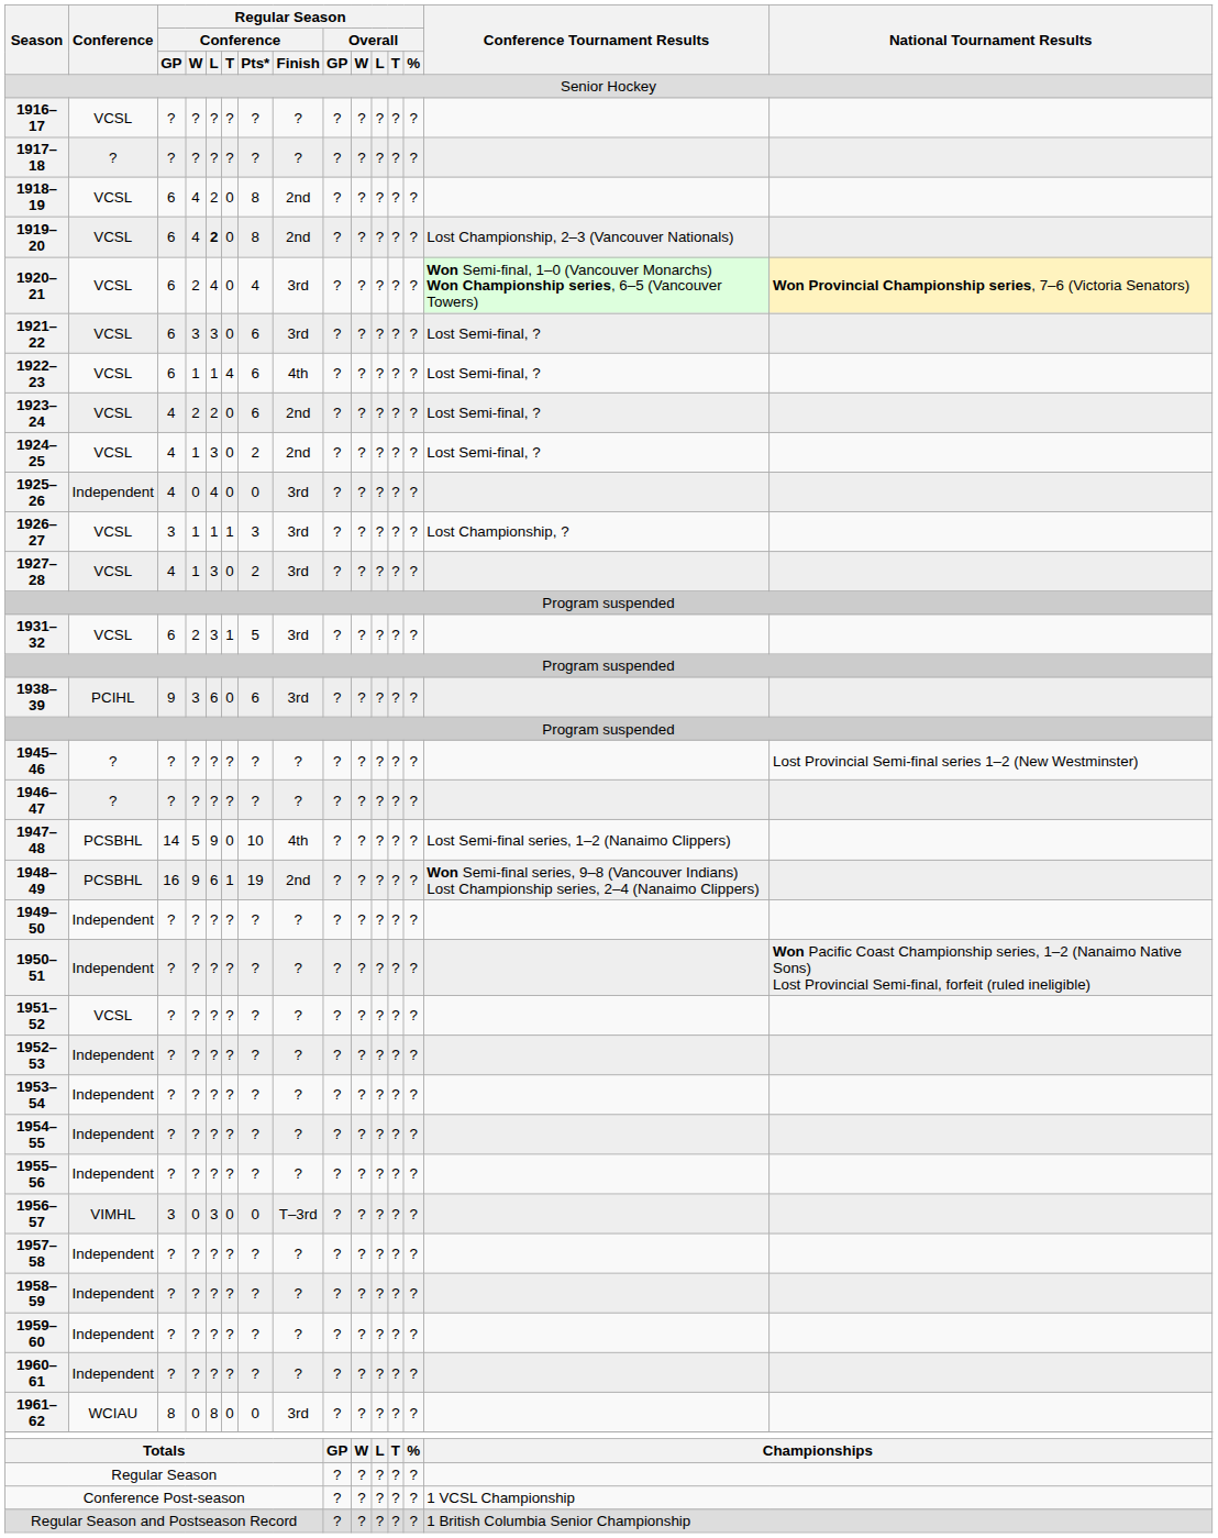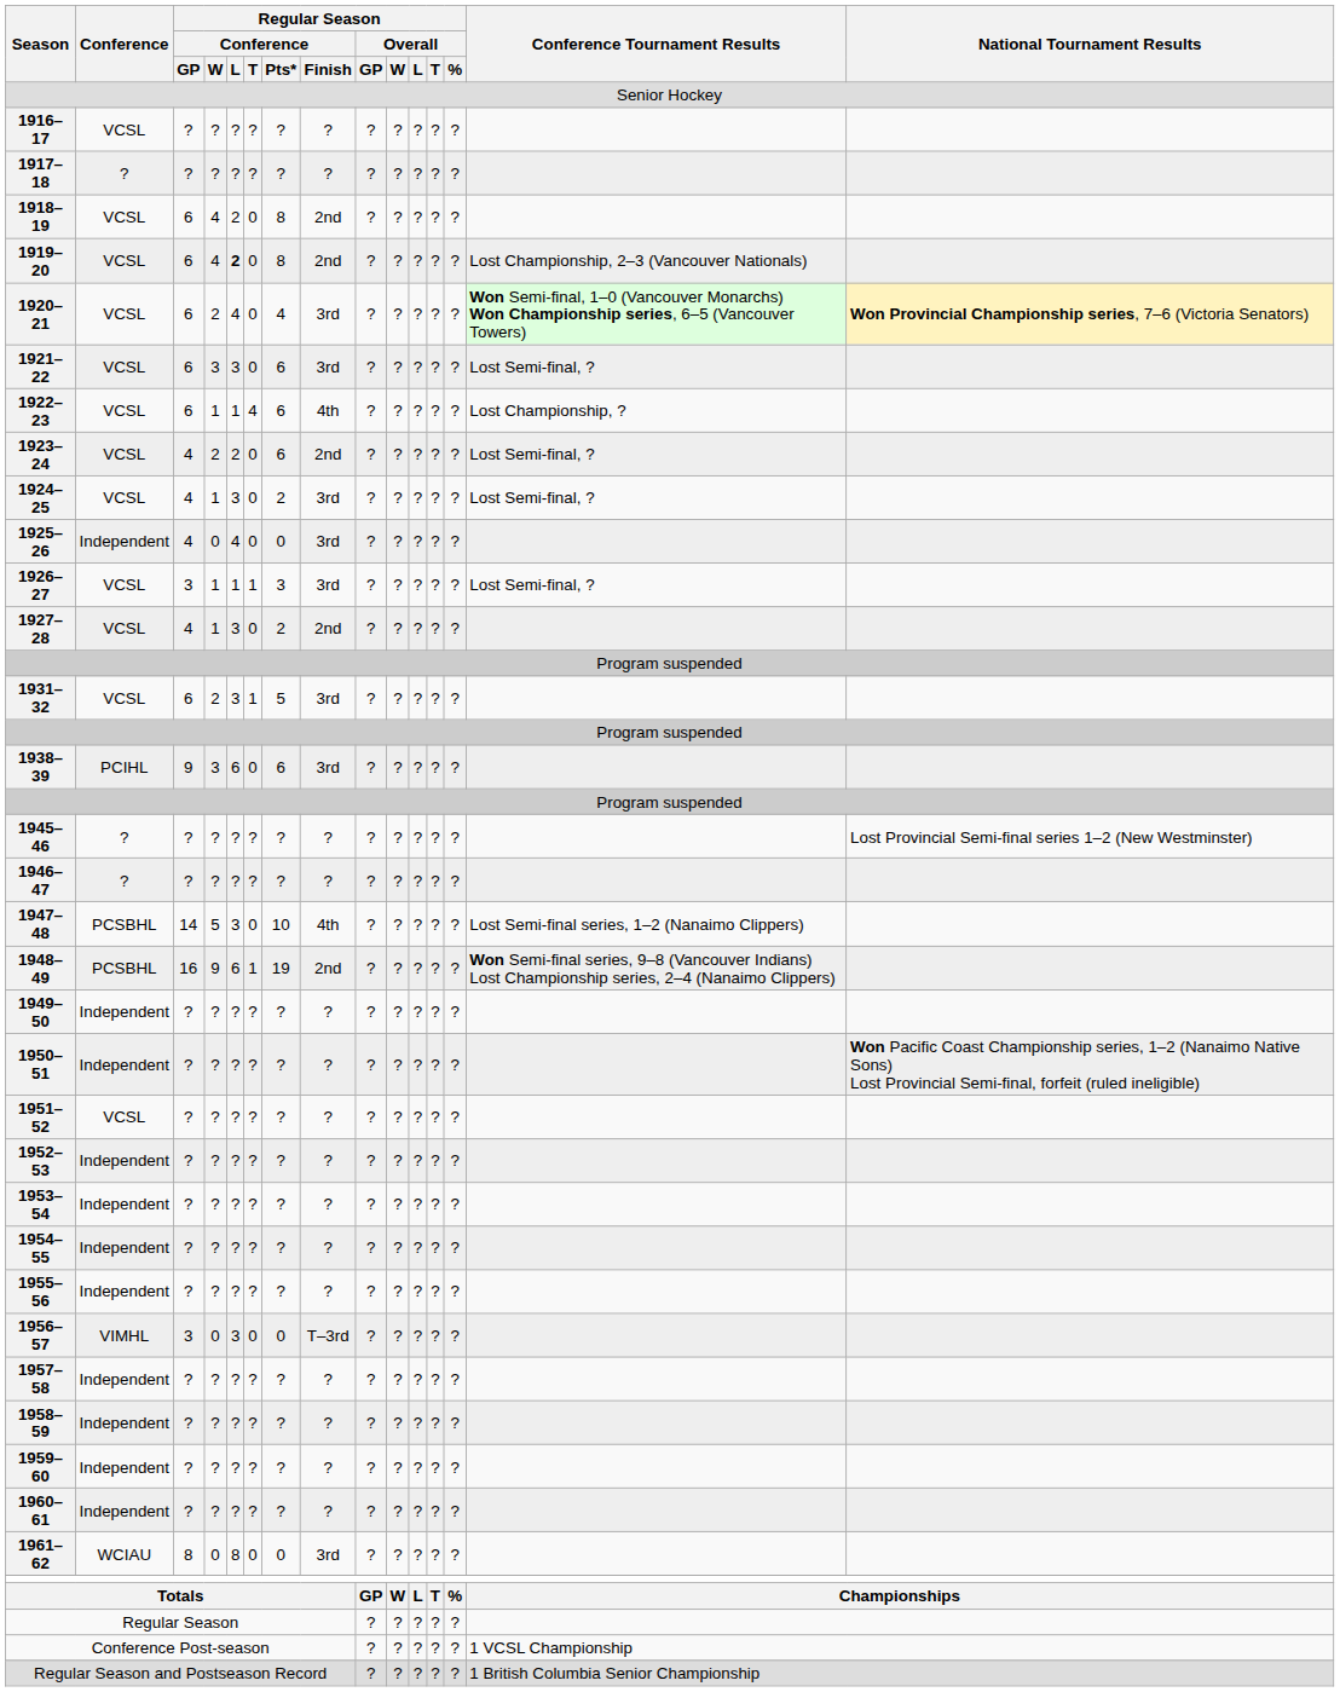 <table class="wikitable" style="text-align: center; font-size: 95%">
 <tr>
 <th rowspan="3">Season</th>
 <th rowspan="3">Conference</th>
 <th colspan="11">Regular Season</th>
 <th rowspan="3">Conference Tournament Results</th>
 <th rowspan="3">National Tournament Results</th>
 </tr>
 <tr>
 <th colspan="6">Conference</th>
 <th colspan="5">Overall</th>
 </tr>
 <tr>
 <th>GP</th>
 <th>W</th>
 <th>L</th>
 <th>T</th>
 <th>Pts*</th>
 <th>Finish</th>
 <th>GP</th>
 <th>W</th>
 <th>L</th>
 <th>T</th>
 <th>%</th>
 </tr>
 <tr>
 <td style="background:#dddddd;" colspan="18">Senior Hockey</td>
 </tr>
 <tr>
 <th>1916–17</th>
 <td>VCSL</td>
 <td>?</td>
 <td>?</td>
 <td>?</td>
 <td>?</td>
 <td>?</td>
 <td>?</td>
 <td>?</td>
 <td>?</td>
 <td>?</td>
 <td>?</td>
 <td>?</td>
 <td align="left"></td>
 <td align="left"></td>
 </tr>
 <tr bgcolor=eeeeee>
 <th>1917–18</th>
 <td>?</td>
 <td>?</td>
 <td>?</td>
 <td>?</td>
 <td>?</td>
 <td>?</td>
 <td>?</td>
 <td>?</td>
 <td>?</td>
 <td>?</td>
 <td>?</td>
 <td>?</td>
 <td align="left"></td>
 <td align="left"></td>
 </tr>
 <tr>
 <th>1918–19</th>
 <td>VCSL</td>
 <td>6</td>
 <td>4</td>
 <td>2</td>
 <td>0</td>
 <td>8</td>
 <td>2nd</td>
 <td>?</td>
 <td>?</td>
 <td>?</td>
 <td>?</td>
 <td>?</td>
 <td align="left"></td>
 <td align="left"></td>
 </tr>
 <tr bgcolor=eeeeee>
 <th>1919–20</th>
 <td>VCSL</td>
 <td>6</td>
 <td>4</td>
 <td><strong>2</strong></td>
 <td>0</td>
 <td>8</td>
 <td>2nd</td>
 <td>?</td>
 <td>?</td>
 <td>?</td>
 <td>?</td>
 <td>?</td>
 <td align="left">Lost Championship, 2–3 (Vancouver Nationals)</td>
 <td align="left"></td>
 </tr>
 <tr>
 <th>1920–21</th>
 <td>VCSL</td>
 <td>6</td>
 <td>2</td>
 <td>4</td>
 <td>0</td>
 <td>4</td>
 <td>3rd</td>
 <td>?</td>
 <td>?</td>
 <td>?</td>
 <td>?</td>
 <td>?</td>
 <td bgcolor="#ddffdd" align="left"><strong>Won</strong> Semi-final, 1–0 (Vancouver Monarchs)<br><strong>Won Championship series</strong>, 6–5 (Vancouver Towers)</td>
 <td bgcolor="#FFF3BF" align="left"><strong>Won Provincial Championship series</strong>, 7–6 (Victoria Senators)</td>
 </tr>
 <tr bgcolor=eeeeee>
 <th>1921–22</th>
 <td>VCSL</td>
 <td>6</td>
 <td>3</td>
 <td>3</td>
 <td>0</td>
 <td>6</td>
 <td>3rd</td>
 <td>?</td>
 <td>?</td>
 <td>?</td>
 <td>?</td>
 <td>?</td>
 <td align="left">Lost Semi-final, ?</td>
 <td align="left"></td>
 </tr>
 <tr>
 <th>1922–23</th>
 <td>VCSL</td>
 <td>6</td>
 <td>1</td>
 <td>1</td>
 <td>4</td>
 <td>6</td>
 <td>4th</td>
 <td>?</td>
 <td>?</td>
 <td>?</td>
 <td>?</td>
 <td>?</td>
-<td align="left">Lost Semi-final, ?</td>
+<td align="left">Lost Championship, ?</td>
 <td align="left"></td>
 </tr>
 <tr bgcolor=eeeeee>
 <th>1923–24</th>
 <td>VCSL</td>
 <td>4</td>
 <td>2</td>
 <td>2</td>
 <td>0</td>
 <td>6</td>
 <td>2nd</td>
 <td>?</td>
 <td>?</td>
 <td>?</td>
 <td>?</td>
 <td>?</td>
 <td align="left">Lost Semi-final, ?</td>
 <td align="left"></td>
 </tr>
 <tr>
 <th>1924–25</th>
 <td>VCSL</td>
 <td>4</td>
 <td>1</td>
 <td>3</td>
 <td>0</td>
 <td>2</td>
-<td>2nd</td>
+<td>3rd</td>
 <td>?</td>
 <td>?</td>
 <td>?</td>
 <td>?</td>
 <td>?</td>
 <td align="left">Lost Semi-final, ?</td>
 <td align="left"></td>
 </tr>
 <tr bgcolor=eeeeee>
 <th>1925–26</th>
 <td>Independent</td>
 <td>4</td>
 <td>0</td>
 <td>4</td>
 <td>0</td>
 <td>0</td>
 <td>3rd</td>
 <td>?</td>
 <td>?</td>
 <td>?</td>
 <td>?</td>
 <td>?</td>
 <td align="left"></td>
 <td align="left"></td>
 </tr>
 <tr>
 <th>1926–27</th>
 <td>VCSL</td>
 <td>3</td>
 <td>1</td>
 <td>1</td>
 <td>1</td>
 <td>3</td>
 <td>3rd</td>
 <td>?</td>
 <td>?</td>
 <td>?</td>
 <td>?</td>
 <td>?</td>
-<td align="left">Lost Championship, ?</td>
+<td align="left">Lost Semi-final, ?</td>
 <td align="left"></td>
 </tr>
 <tr bgcolor=eeeeee>
 <th>1927–28</th>
 <td>VCSL</td>
 <td>4</td>
 <td>1</td>
 <td>3</td>
 <td>0</td>
 <td>2</td>
-<td>3rd</td>
+<td>2nd</td>
 <td>?</td>
 <td>?</td>
 <td>?</td>
 <td>?</td>
 <td>?</td>
 <td align="left"></td>
 <td align="left"></td>
 </tr>
 <tr bgcolor=cccccc>
 <td colspan=18>Program suspended</td>
 </tr>
 <tr>
 <th>1931–32</th>
 <td>VCSL</td>
 <td>6</td>
 <td>2</td>
 <td>3</td>
 <td>1</td>
 <td>5</td>
 <td>3rd</td>
 <td>?</td>
 <td>?</td>
 <td>?</td>
 <td>?</td>
 <td>?</td>
 <td align="left"></td>
 <td align="left"></td>
 </tr>
 <tr bgcolor=cccccc>
 <td colspan=18>Program suspended</td>
 </tr>
 <tr bgcolor=eeeeee>
 <th>1938–39</th>
 <td>PCIHL</td>
 <td>9</td>
 <td>3</td>
 <td>6</td>
 <td>0</td>
 <td>6</td>
 <td>3rd</td>
 <td>?</td>
 <td>?</td>
 <td>?</td>
 <td>?</td>
 <td>?</td>
 <td align="left"></td>
 <td align="left"></td>
 </tr>
 <tr bgcolor=cccccc>
 <td colspan=18>Program suspended</td>
 </tr>
 <tr>
 <th>1945–46</th>
 <td>?</td>
 <td>?</td>
 <td>?</td>
 <td>?</td>
 <td>?</td>
 <td>?</td>
 <td>?</td>
 <td>?</td>
 <td>?</td>
 <td>?</td>
 <td>?</td>
 <td>?</td>
 <td align="left"></td>
 <td align="left">Lost Provincial Semi-final series 1–2 (New Westminster)</td>
 </tr>
 <tr bgcolor=eeeeee>
 <th>1946–47</th>
 <td>?</td>
 <td>?</td>
 <td>?</td>
 <td>?</td>
 <td>?</td>
 <td>?</td>
 <td>?</td>
 <td>?</td>
 <td>?</td>
 <td>?</td>
 <td>?</td>
 <td>?</td>
 <td align="left"></td>
 <td align="left"></td>
 </tr>
 <tr>
 <th>1947–48</th>
 <td>PCSBHL</td>
 <td>14</td>
 <td>5</td>
-<td>9</td>
+<td>3</td>
 <td>0</td>
 <td>10</td>
 <td>4th</td>
 <td>?</td>
 <td>?</td>
 <td>?</td>
 <td>?</td>
 <td>?</td>
 <td align="left">Lost Semi-final series, 1–2 (Nanaimo Clippers)</td>
 <td align="left"></td>
 </tr>
 <tr bgcolor=eeeeee>
 <th>1948–49</th>
 <td>PCSBHL</td>
 <td>16</td>
 <td>9</td>
 <td>6</td>
 <td>1</td>
 <td>19</td>
 <td>2nd</td>
 <td>?</td>
 <td>?</td>
 <td>?</td>
 <td>?</td>
 <td>?</td>
 <td align="left"><strong>Won</strong> Semi-final series, 9–8 (Vancouver Indians)<br>Lost Championship series, 2–4 (Nanaimo Clippers)</td>
 <td align="left"></td>
 </tr>
 <tr>
 <th>1949–50</th>
 <td>Independent</td>
 <td>?</td>
 <td>?</td>
 <td>?</td>
 <td>?</td>
 <td>?</td>
 <td>?</td>
 <td>?</td>
 <td>?</td>
 <td>?</td>
 <td>?</td>
 <td>?</td>
 <td align="left"></td>
 <td align="left"></td>
 </tr>
 <tr bgcolor=eeeeee>
 <th>1950–51</th>
 <td>Independent</td>
 <td>?</td>
 <td>?</td>
 <td>?</td>
 <td>?</td>
 <td>?</td>
 <td>?</td>
 <td>?</td>
 <td>?</td>
 <td>?</td>
 <td>?</td>
 <td>?</td>
 <td align="left"></td>
 <td align="left"><strong>Won</strong> Pacific Coast Championship series, 1–2 (Nanaimo Native Sons)<br>Lost Provincial Semi-final, forfeit (ruled ineligible)</td>
 </tr>
 <tr>
 <th>1951–52</th>
 <td>VCSL</td>
 <td>?</td>
 <td>?</td>
 <td>?</td>
 <td>?</td>
 <td>?</td>
 <td>?</td>
 <td>?</td>
 <td>?</td>
 <td>?</td>
 <td>?</td>
 <td>?</td>
 <td align="left"></td>
 <td align="left"></td>
 </tr>
 <tr bgcolor=eeeeee>
 <th>1952–53</th>
 <td>Independent</td>
 <td>?</td>
 <td>?</td>
 <td>?</td>
 <td>?</td>
 <td>?</td>
 <td>?</td>
 <td>?</td>
 <td>?</td>
 <td>?</td>
 <td>?</td>
 <td>?</td>
 <td align="left"></td>
 <td align="left"></td>
 </tr>
 <tr>
 <th>1953–54</th>
 <td>Independent</td>
 <td>?</td>
 <td>?</td>
 <td>?</td>
 <td>?</td>
 <td>?</td>
 <td>?</td>
 <td>?</td>
 <td>?</td>
 <td>?</td>
 <td>?</td>
 <td>?</td>
 <td align="left"></td>
 <td align="left"></td>
 </tr>
 <tr bgcolor=eeeeee>
 <th>1954–55</th>
 <td>Independent</td>
 <td>?</td>
 <td>?</td>
 <td>?</td>
 <td>?</td>
 <td>?</td>
 <td>?</td>
 <td>?</td>
 <td>?</td>
 <td>?</td>
 <td>?</td>
 <td>?</td>
 <td align="left"></td>
 <td align="left"></td>
 </tr>
 <tr>
 <th>1955–56</th>
 <td>Independent</td>
 <td>?</td>
 <td>?</td>
 <td>?</td>
 <td>?</td>
 <td>?</td>
 <td>?</td>
 <td>?</td>
 <td>?</td>
 <td>?</td>
 <td>?</td>
 <td>?</td>
 <td align="left"></td>
 <td align="left"></td>
 </tr>
 <tr bgcolor=eeeeee>
 <th>1956–57</th>
 <td>VIMHL</td>
 <td>3</td>
 <td>0</td>
 <td>3</td>
 <td>0</td>
 <td>0</td>
 <td>T–3rd</td>
 <td>?</td>
 <td>?</td>
 <td>?</td>
 <td>?</td>
 <td>?</td>
 <td align="left"></td>
 <td align="left"></td>
 </tr>
 <tr>
 <th>1957–58</th>
 <td>Independent</td>
 <td>?</td>
 <td>?</td>
 <td>?</td>
 <td>?</td>
 <td>?</td>
 <td>?</td>
 <td>?</td>
 <td>?</td>
 <td>?</td>
 <td>?</td>
 <td>?</td>
 <td align="left"></td>
 <td align="left"></td>
 </tr>
 <tr bgcolor=eeeeee>
 <th>1958–59</th>
 <td>Independent</td>
 <td>?</td>
 <td>?</td>
 <td>?</td>
 <td>?</td>
 <td>?</td>
 <td>?</td>
 <td>?</td>
 <td>?</td>
 <td>?</td>
 <td>?</td>
 <td>?</td>
 <td align="left"></td>
 <td align="left"></td>
 </tr>
 <tr>
 <th>1959–60</th>
 <td>Independent</td>
 <td>?</td>
 <td>?</td>
 <td>?</td>
 <td>?</td>
 <td>?</td>
 <td>?</td>
 <td>?</td>
 <td>?</td>
 <td>?</td>
 <td>?</td>
 <td>?</td>
 <td align="left"></td>
 <td align="left"></td>
 </tr>
 <tr bgcolor=eeeeee>
 <th>1960–61</th>
 <td>Independent</td>
 <td>?</td>
 <td>?</td>
 <td>?</td>
 <td>?</td>
 <td>?</td>
 <td>?</td>
 <td>?</td>
 <td>?</td>
 <td>?</td>
 <td>?</td>
 <td>?</td>
 <td align="left"></td>
 <td align="left"></td>
 </tr>
 <tr>
 <th>1961–62</th>
 <td>WCIAU</td>
 <td>8</td>
 <td>0</td>
 <td>8</td>
 <td>0</td>
 <td>0</td>
 <td>3rd</td>
 <td>?</td>
 <td>?</td>
 <td>?</td>
 <td>?</td>
 <td>?</td>
 <td align="left"></td>
 <td align="left"></td>
 </tr>
 <tr>
 </tr>
 <tr ->
 </tr>
 <tr>
 <td colspan="15" style="background:#fff;"></td>
 </tr>
 <tr>
 <th colspan="8">Totals</th>
 <th>GP</th>
 <th>W</th>
 <th>L</th>
 <th>T</th>
 <th>%</th>
 <th colspan="2">Championships</th>
 </tr>
 <tr>
 <td colspan="8">Regular Season</td>
 <td>?</td>
 <td>?</td>
 <td>?</td>
 <td>?</td>
 <td>?</td>
 <td colspan="2" align="left"></td>
 </tr>
 <tr>
 <td colspan="8">Conference Post-season</td>
 <td>?</td>
 <td>?</td>
 <td>?</td>
 <td>?</td>
 <td>?</td>
 <td colspan="2" align="left">1 VCSL Championship</td>
 </tr>
 <tr bgcolor=dddddd>
 <td colspan="8">Regular Season and Postseason Record</td>
 <td>?</td>
 <td>?</td>
 <td>?</td>
 <td>?</td>
 <td>?</td>
 <td colspan="2" align="left">1 British Columbia Senior Championship</td>
 </tr>
 </table>
